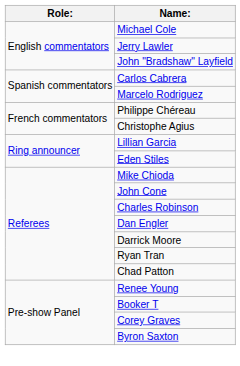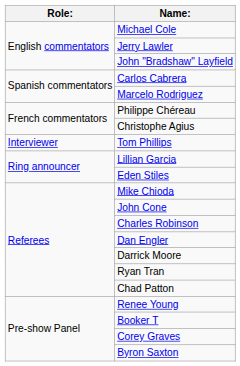 <table class=wikitable style="font-size:90%; margin: 0.5em 0 0.5em 1em; float: right; clear: right;">
 <tr>
 <th>Role:</th>
 <th>Name:</th>
 </tr>
 <tr>
 <td rowspan=3>English <a href='#'>commentators</a></td>
 <td><a href='#'>Michael Cole</a></td>
 </tr>
 <tr>
 <td><a href='#'>Jerry Lawler</a></td>
 </tr>
 <tr>
 <td><a href='#'>John "Bradshaw" Layfield</a></td>
 </tr>
 <tr>
 <td rowspan=2>Spanish commentators</td>
 <td><a href='#'>Carlos Cabrera</a></td>
 </tr>
 <tr>
 <td><a href='#'>Marcelo Rodriguez</a></td>
 </tr>
 <tr>
 <td rowspan="2">French commentators</td>
 <td>Philippe Chéreau</td>
 </tr>
 <tr>
 <td>Christophe Agius</td>
+</tr>
+<tr>
+<td><a href='#'>Interviewer</a></td>
+<td><a href='#'>Tom Phillips</a></td>
 </tr>
 <tr>
 <td rowspan=2><a href='#'>Ring announcer</a></td>
 <td><a href='#'>Lillian Garcia</a></td>
 </tr>
 <tr>
 <td><a href='#'>Eden Stiles</a></td>
 </tr>
 <tr>
 <td rowspan=7><a href='#'>Referees</a></td>
 <td><a href='#'>Mike Chioda</a></td>
 </tr>
 <tr>
 <td><a href='#'>John Cone</a></td>
 </tr>
 <tr>
 <td><a href='#'>Charles Robinson</a></td>
 </tr>
 <tr>
 <td><a href='#'>Dan Engler</a></td>
 </tr>
 <tr>
 <td>Darrick Moore</td>
 </tr>
 <tr>
 <td>Ryan Tran</td>
 </tr>
 <tr>
 <td>Chad Patton</td>
 </tr>
 <tr>
 <td rowspan=4>Pre-show Panel</td>
 <td><a href='#'>Renee Young</a></td>
 </tr>
 <tr>
 <td><a href='#'>Booker T</a></td>
 </tr>
 <tr>
 <td><a href='#'>Corey Graves</a></td>
 </tr>
 <tr>
 <td><a href='#'>Byron Saxton</a></td>
 </tr>
 </table>
